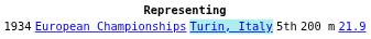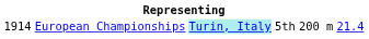 <table>
 <tr>
 <th colspan="6">Representing </th>
 </tr>
 <tr>
-<td>1934</td>
+<td>1914</td>
 <td><a href='#'>European Championships</a></td>
 <td style="background: paleturquoise;"><a href='#'>Turin, Italy</a></td>
 <td>5th</td>
 <td>200 m</td>
-<td><a href='#'>21.9</a></td>
+<td><a href='#'>21.4</a></td>
 </tr>
 </table>
